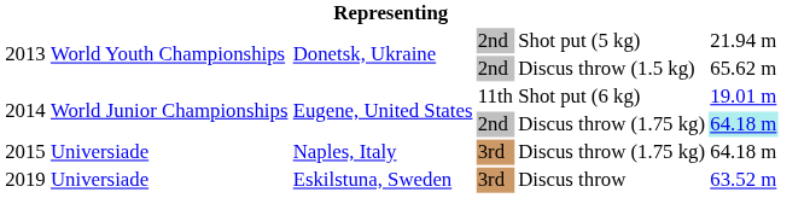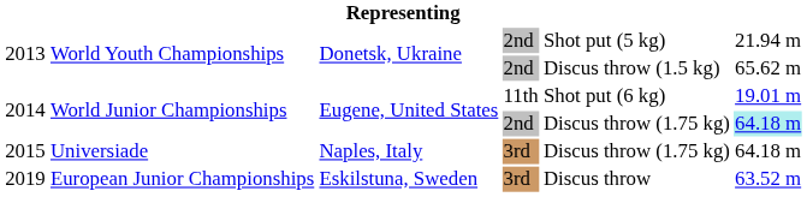 <table>
 <tr>
 <th colspan="6">Representing </th>
 </tr>
 <tr>
 <td rowspan=2>2013</td>
 <td rowspan=2><a href='#'>World Youth Championships</a></td>
 <td rowspan=2><a href='#'>Donetsk, Ukraine</a></td>
 <td bgcolor=silver>2nd</td>
 <td>Shot put (5 kg)</td>
 <td>21.94 m</td>
 </tr>
 <tr>
 <td bgcolor=silver>2nd</td>
 <td>Discus throw (1.5 kg)</td>
 <td>65.62 m</td>
 </tr>
 <tr>
 <td rowspan=2>2014</td>
 <td rowspan=2><a href='#'>World Junior Championships</a></td>
 <td rowspan=2><a href='#'>Eugene, United States</a></td>
 <td>11th</td>
 <td>Shot put (6 kg)</td>
 <td><a href='#'>19.01 m</a></td>
 </tr>
 <tr>
 <td bgcolor=silver>2nd</td>
 <td>Discus throw (1.75 kg)</td>
 <td style="background: paleturquoise;"><a href='#'>64.18 m</a></td>
 </tr>
 <tr>
 <td>2015</td>
 <td><a href='#'>Universiade</a></td>
 <td><a href='#'>Naples, Italy</a></td>
 <td bgcolor=cc9966>3rd</td>
 <td>Discus throw (1.75 kg)</td>
 <td>64.18 m</td>
 </tr>
 <tr>
 <td>2019</td>
-<td><a href='#'>Universiade</a></td>
+<td><a href='#'>European Junior Championships</a></td>
 <td><a href='#'>Eskilstuna, Sweden</a></td>
 <td bgcolor=cc9966>3rd</td>
 <td>Discus throw</td>
 <td><a href='#'>63.52 m</a></td>
 </tr>
 </table>
